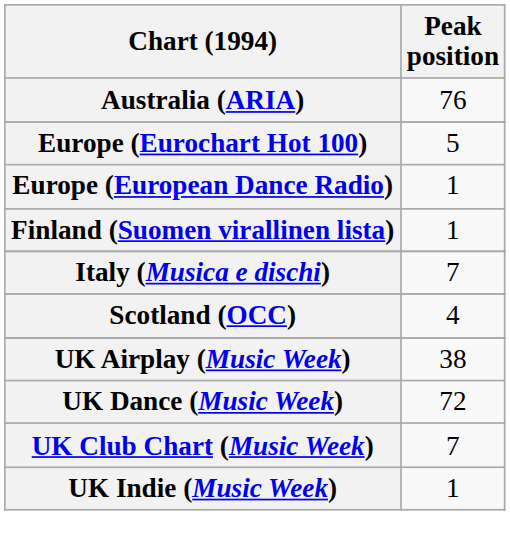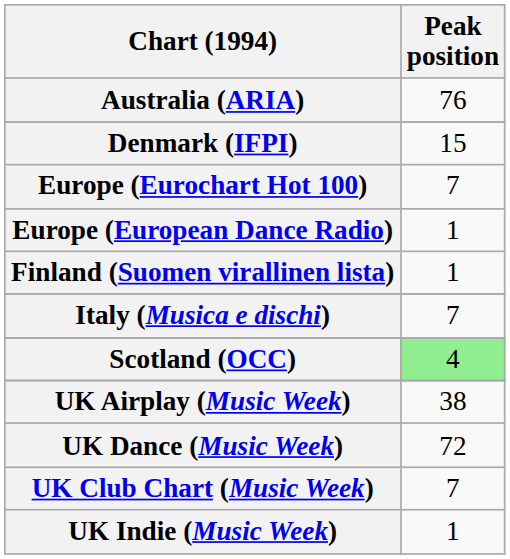 <table class="wikitable sortable plainrowheaders" style="text-align:center">
 <tr>
 <th>Chart (1994)</th>
 <th>Peak<br>position</th>
 </tr>
 <tr>
 <th scope="row">Australia (<a href='#'>ARIA</a>)</th>
 <td>76</td>
 </tr>
 <tr>
 </tr>
 <tr>
 </tr>
 <tr>
+<th scope="row">Denmark (<a href='#'>IFPI</a>)</th>
+<td>15</td>
+</tr>
+<tr>
 <th scope="row">Europe (<a href='#'>Eurochart Hot 100</a>)</th>
-<td>5</td>
+<td>7</td>
 </tr>
 <tr>
 <th scope="row">Europe (<a href='#'>European Dance Radio</a>)</th>
 <td>1</td>
 </tr>
 <tr>
 <th scope="row">Finland (<a href='#'>Suomen virallinen lista</a>)</th>
 <td>1</td>
 </tr>
 <tr>
 </tr>
 <tr>
 </tr>
 <tr>
 </tr>
 <tr>
 <th scope="row">Italy (<em><a href='#'>Musica e dischi</a></em>)</th>
 <td>7</td>
 </tr>
 <tr>
 </tr>
 <tr>
 </tr>
 <tr>
 <th scope="row">Scotland (<a href='#'>OCC</a>)</th>
-<td>4</td>
+<td style="background: lightgreen;">4</td>
 </tr>
 <tr>
 </tr>
 <tr>
 </tr>
 <tr>
 </tr>
 <tr>
 <th scope="row">UK Airplay (<em><a href='#'>Music Week</a></em>)</th>
 <td>38</td>
 </tr>
 <tr>
 <th scope="row">UK Dance (<em><a href='#'>Music Week</a></em>)</th>
 <td>72</td>
 </tr>
 <tr>
 <th scope="row"><a href='#'>UK Club Chart</a> (<em><a href='#'>Music Week</a></em>)</th>
 <td>7</td>
 </tr>
 <tr>
 <th scope="row">UK Indie (<em><a href='#'>Music Week</a></em>)</th>
 <td>1</td>
 </tr>
 </table>
